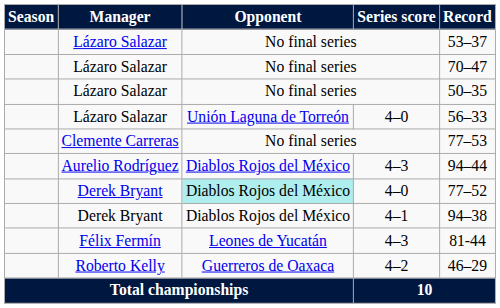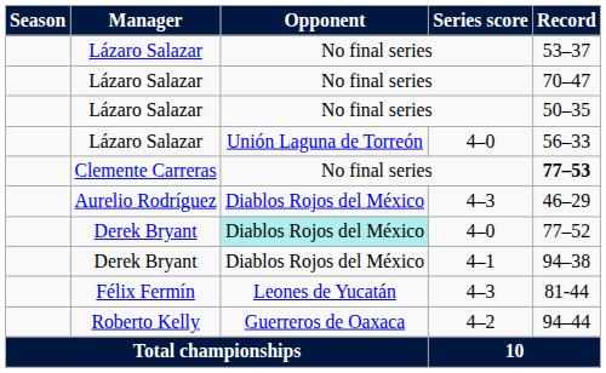 <table class="wikitable plainrowheaders sortable" style="text-align:center;">
 <tr>
 <th scope="col" style="background-color:#001740; color:#FFFFFF;">Season</th>
 <th scope="col" style="background-color:#001740; color:#FFFFFF;">Manager</th>
 <th scope="col" style="background-color:#001740; color:#FFFFFF;">Opponent</th>
 <th scope="col" style="background-color:#001740; color:#FFFFFF;">Series score</th>
 <th scope="col" style="background-color:#001740; color:#FFFFFF;">Record</th>
 </tr>
 <tr>
 <td></td>
 <td><a href='#'>Lázaro Salazar</a></td>
 <td colspan=2>No final series</td>
 <td>53–37</td>
 </tr>
 <tr>
 <td></td>
 <td>Lázaro Salazar</td>
 <td colspan=2>No final series</td>
 <td>70–47</td>
 </tr>
 <tr>
 <td></td>
 <td>Lázaro Salazar</td>
 <td colspan=2>No final series</td>
 <td>50–35</td>
 </tr>
 <tr>
 <td></td>
 <td>Lázaro Salazar</td>
 <td><a href='#'>Unión Laguna de Torreón</a></td>
 <td>4–0</td>
 <td>56–33</td>
 </tr>
 <tr>
 <td></td>
 <td><a href='#'>Clemente Carreras</a></td>
 <td colspan=2>No final series</td>
-<td>77–53</td>
+<td><strong>77–53</strong></td>
 </tr>
 <tr>
 <td></td>
 <td><a href='#'>Aurelio Rodríguez</a></td>
 <td><a href='#'>Diablos Rojos del México</a></td>
 <td>4–3</td>
-<td>94–44</td>
+<td>46–29</td>
 </tr>
 <tr>
 <td></td>
 <td><a href='#'>Derek Bryant</a></td>
 <td style="background: paleturquoise;">Diablos Rojos del México</td>
 <td>4–0</td>
 <td>77–52</td>
 </tr>
 <tr>
 <td></td>
 <td>Derek Bryant</td>
 <td>Diablos Rojos del México</td>
 <td>4–1</td>
 <td>94–38</td>
 </tr>
 <tr>
 <td></td>
 <td><a href='#'>Félix Fermín</a></td>
 <td><a href='#'>Leones de Yucatán</a></td>
 <td>4–3</td>
 <td>81-44</td>
 </tr>
 <tr>
 <td></td>
 <td><a href='#'>Roberto Kelly</a></td>
 <td><a href='#'>Guerreros de Oaxaca</a></td>
 <td>4–2</td>
-<td>46–29</td>
+<td>94–44</td>
 </tr>
 <tr style="text-align:center; background-color:#001740; color:#FFFFFF;">
 <td colspan="3"><strong>Total championships</strong></td>
 <td colspan="2"><strong>10</strong></td>
 </tr>
 </table>
